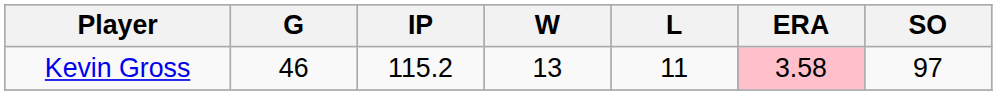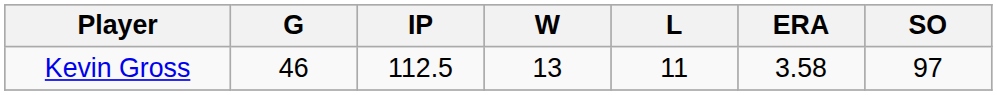 <table class="wikitable sortable">
 <tr>
 <th bgcolor="#DDDDFF" width="16%">Player</th>
 <th bgcolor="#DDDDFF" width="9%">G</th>
 <th bgcolor="#DDDDFF" width="9%">IP</th>
 <th bgcolor="#DDDDFF" width="9%">W</th>
 <th bgcolor="#DDDDFF" width="9%">L</th>
 <th bgcolor="#DDDDFF" width="9%">ERA</th>
 <th bgcolor="#DDDDFF" width="9%">SO</th>
 </tr>
 <tr align="center">
 <td><a href='#'>Kevin Gross</a></td>
 <td>46</td>
-<td>115.2</td>
+<td>112.5</td>
 <td>13</td>
 <td>11</td>
-<td style="background: pink;">3.58</td>
+<td>3.58</td>
 <td>97</td>
 </tr>
 </table>
